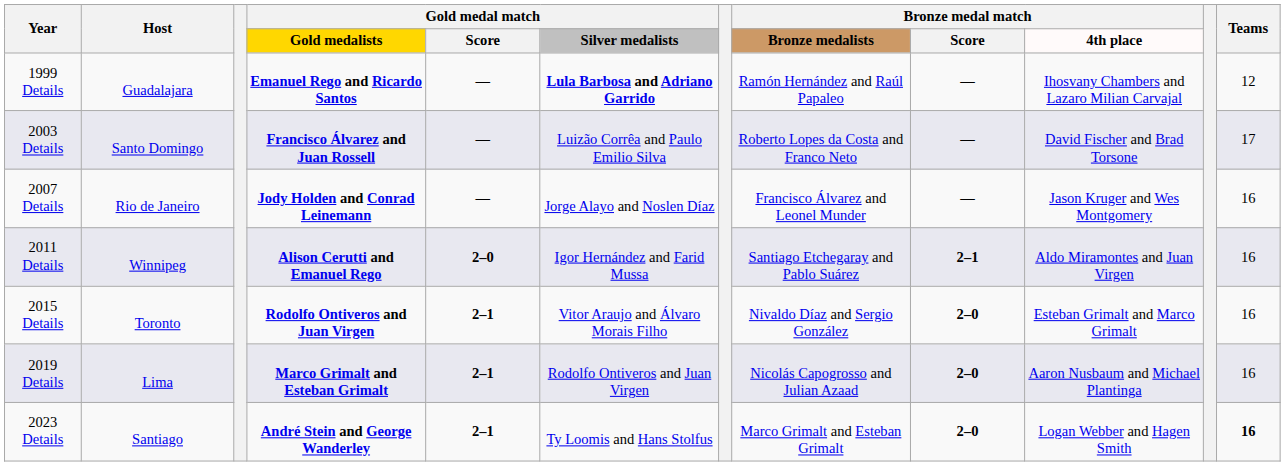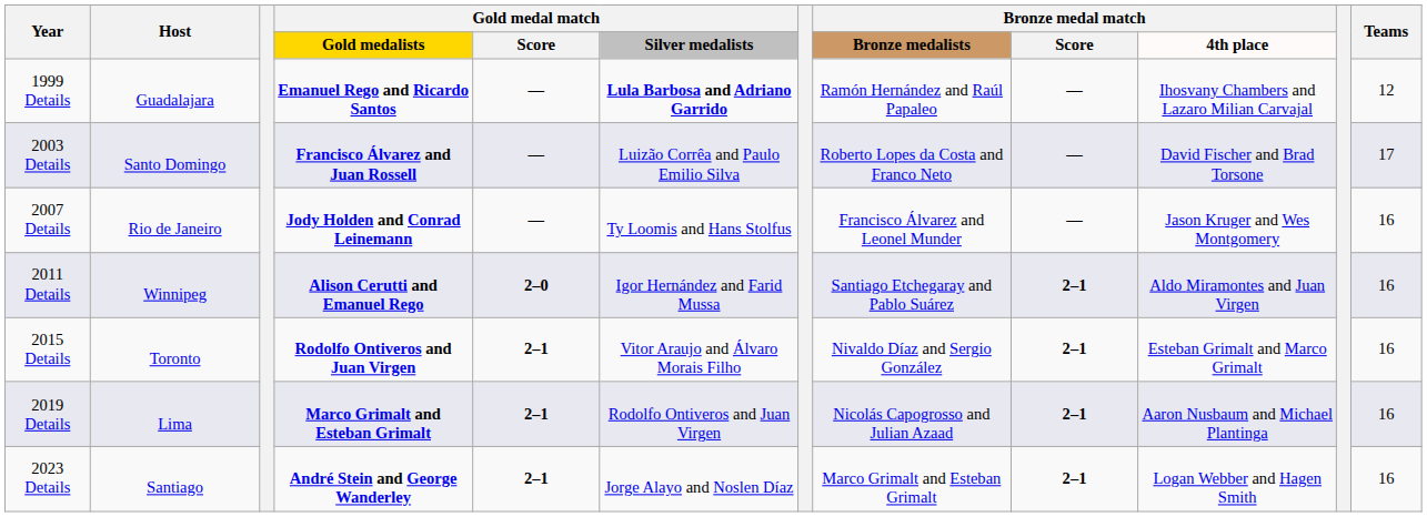 <table class="wikitable" style="font-size:90%; width: 100%; text-align: center;">
 <tr>
 <th rowspan="2" style="width:6%;">Year</th>
 <th rowspan="2" style="width:12%;">Host</th>
 <th rowspan="9" bgcolor="ffffff" width="1%"></th>
 <th colspan="3">Gold medal match</th>
 <th rowspan="9" bgcolor="ffffff" width="1%"></th>
 <th colspan="3">Bronze medal match</th>
 <th rowspan="9" bgcolor="ffffff" width="1%"></th>
 <th rowspan="2" style="width:5%;">Teams</th>
 </tr>
 <tr style="background:#efefef;">
 <th style="width:14%; background:gold;">Gold medalists</th>
 <th width="9%">Score</th>
 <th style="width:14%; background:silver;">Silver medalists</th>
 <th style="width:14%; background:#c96;">Bronze medalists</th>
 <th width="9%">Score</th>
 <th style="width:14%; background:snow;">4th place</th>
 </tr>
 <tr>
 <td>1999<br><a href='#'>Details</a></td>
 <td><br><a href='#'>Guadalajara</a></td>
 <td><br><strong><a href='#'>Emanuel Rego</a> and <a href='#'>Ricardo Santos</a></strong></td>
 <td><strong>—</strong></td>
 <td><strong><br><a href='#'>Lula Barbosa</a> and <a href='#'>Adriano Garrido</a></strong></td>
 <td><br><a href='#'>Ramón Hernández</a> and <a href='#'>Raúl Papaleo</a></td>
 <td><strong>—</strong></td>
 <td><br><a href='#'>Ihosvany Chambers</a> and <a href='#'>Lazaro Milian Carvajal</a></td>
 <td>12</td>
 </tr>
 <tr bgcolor="#E8E8F0">
 <td>2003<br><a href='#'>Details</a></td>
 <td><br><a href='#'>Santo Domingo</a></td>
 <td><br><strong><a href='#'>Francisco Álvarez</a> and <a href='#'>Juan Rossell</a></strong></td>
 <td><strong>—</strong></td>
 <td><br><a href='#'>Luizão Corrêa</a> and <a href='#'>Paulo Emilio Silva</a></td>
 <td><br><a href='#'>Roberto Lopes da Costa</a> and <a href='#'>Franco Neto</a></td>
 <td><strong>—</strong></td>
 <td><br><a href='#'>David Fischer</a> and <a href='#'>Brad Torsone</a></td>
 <td>17</td>
 </tr>
 <tr>
 <td>2007<br><a href='#'>Details</a></td>
 <td><br><a href='#'>Rio de Janeiro</a></td>
 <td><br><strong><a href='#'>Jody Holden</a> and <a href='#'>Conrad Leinemann</a></strong></td>
 <td><strong>—</strong></td>
-<td><br><a href='#'>Jorge Alayo</a> and <a href='#'>Noslen Díaz</a></td>
+<td><br><a href='#'>Ty Loomis</a> and <a href='#'>Hans Stolfus</a></td>
 <td><br><a href='#'>Francisco Álvarez</a> and <a href='#'>Leonel Munder</a></td>
 <td><strong>—</strong></td>
 <td><br><a href='#'>Jason Kruger</a> and <a href='#'>Wes Montgomery</a></td>
 <td>16</td>
 </tr>
 <tr bgcolor="#E8E8F0">
 <td>2011<br><a href='#'>Details</a></td>
 <td><br><a href='#'>Winnipeg</a></td>
 <td><br><strong><a href='#'>Alison Cerutti</a> and <a href='#'>Emanuel Rego</a></strong></td>
 <td><strong>2–0</strong></td>
 <td><br><a href='#'>Igor Hernández</a> and <a href='#'>Farid Mussa</a></td>
 <td><br><a href='#'>Santiago Etchegaray</a> and <a href='#'>Pablo Suárez</a></td>
 <td><strong>2–1</strong></td>
 <td><br><a href='#'>Aldo Miramontes</a> and <a href='#'>Juan Virgen</a></td>
 <td>16</td>
 </tr>
 <tr>
 <td>2015<br><a href='#'>Details</a></td>
 <td><br><a href='#'>Toronto</a></td>
 <td><br><strong><a href='#'>Rodolfo Ontiveros</a> and <a href='#'>Juan Virgen</a></strong></td>
 <td><strong>2–1</strong></td>
 <td><br><a href='#'>Vitor Araujo</a> and <a href='#'>Álvaro Morais Filho</a></td>
 <td><br><a href='#'>Nivaldo Díaz</a> and <a href='#'>Sergio González</a></td>
-<td><strong>2–0</strong></td>
+<td><strong>2–1</strong></td>
 <td><br><a href='#'>Esteban Grimalt</a> and <a href='#'>Marco Grimalt</a></td>
 <td>16</td>
 </tr>
 <tr bgcolor="#E8E8F0">
 <td>2019<br><a href='#'>Details</a></td>
 <td><br><a href='#'>Lima</a></td>
 <td><br><strong><a href='#'>Marco Grimalt</a> and <a href='#'>Esteban Grimalt</a></strong></td>
 <td><strong>2–1</strong></td>
 <td><br><a href='#'>Rodolfo Ontiveros</a> and <a href='#'>Juan Virgen</a></td>
 <td><br><a href='#'>Nicolás Capogrosso</a> and <a href='#'>Julian Azaad</a></td>
-<td><strong>2–0</strong></td>
+<td><strong>2–1</strong></td>
 <td><br><a href='#'>Aaron Nusbaum</a> and <a href='#'>Michael Plantinga</a></td>
 <td>16</td>
 </tr>
 <tr>
 <td>2023<br><a href='#'>Details</a></td>
 <td><br><a href='#'>Santiago</a></td>
 <td><br><strong><a href='#'>André Stein</a> and <a href='#'>George Wanderley</a></strong></td>
 <td><strong>2–1</strong></td>
-<td><br><a href='#'>Ty Loomis</a> and <a href='#'>Hans Stolfus</a></td>
+<td><br><a href='#'>Jorge Alayo</a> and <a href='#'>Noslen Díaz</a></td>
 <td><br><a href='#'>Marco Grimalt</a> and <a href='#'>Esteban Grimalt</a></td>
-<td><strong>2–0</strong></td>
+<td><strong>2–1</strong></td>
 <td><br><a href='#'>Logan Webber</a> and <a href='#'>Hagen Smith</a></td>
-<td><strong>16</strong></td>
+<td>16</td>
 </tr>
 </table>
